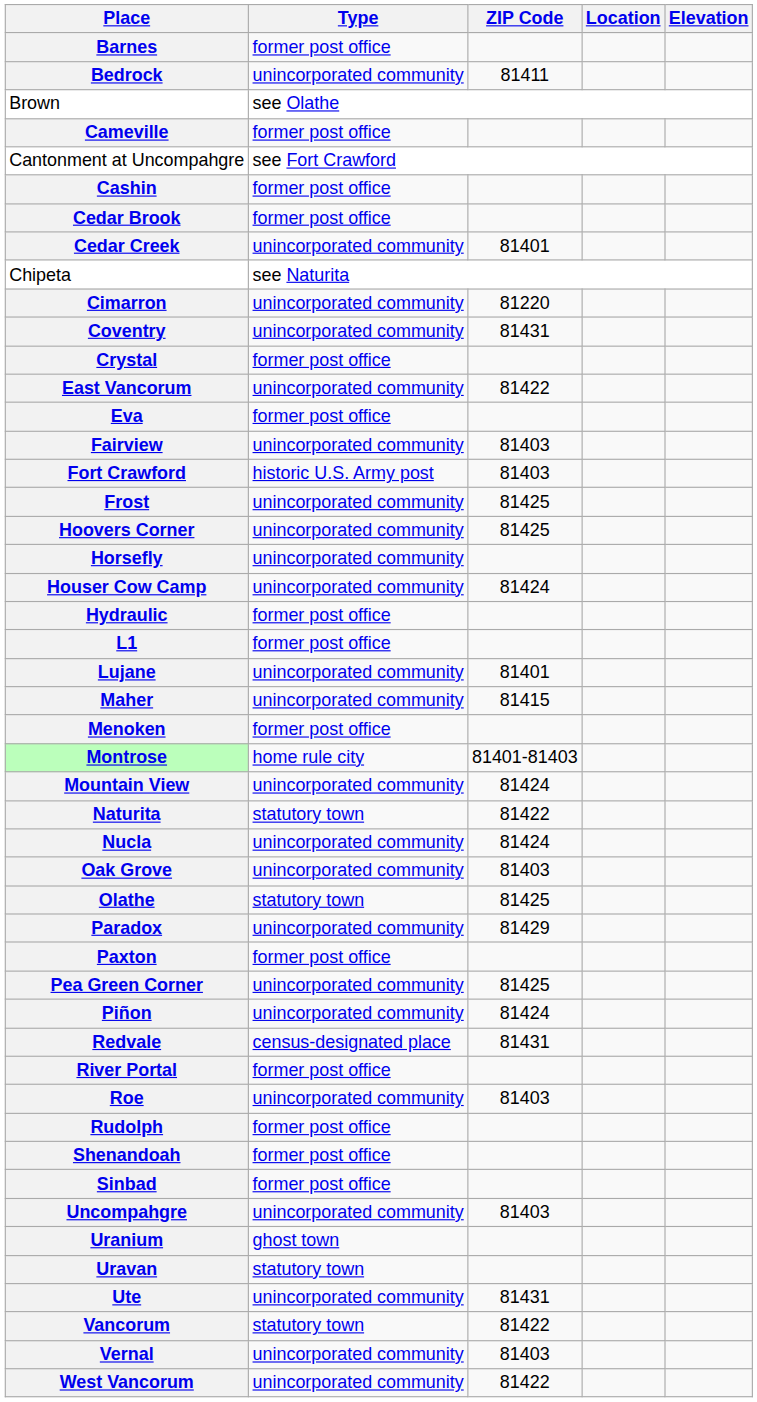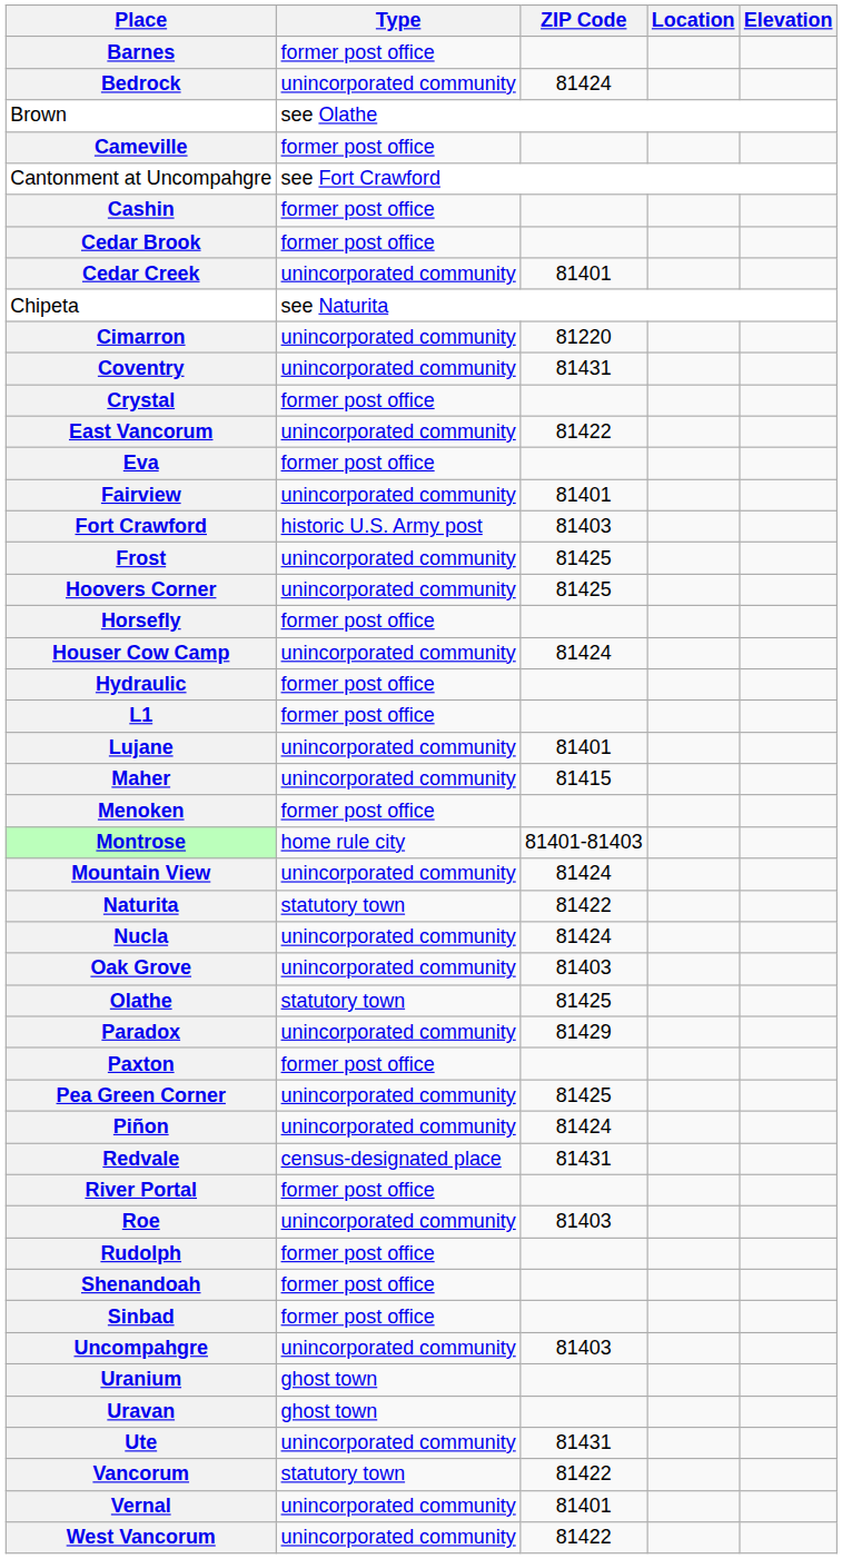 <table class="wikitable sortable  plainrowheaders" style="margin:auto;">
 <tr>
 <th scope=col><a href='#'>Place</a></th>
 <th scope=col><a href='#'>Type</a></th>
 <th scope=col><a href='#'>ZIP Code</a></th>
 <th scope=col><a href='#'>Location</a></th>
 <th scope=col><a href='#'>Elevation</a></th>
 </tr>
 <tr>
 <th scope=row><a href='#'>Barnes</a></th>
 <td><a href='#'>former post office</a></td>
 <td align=center></td>
 <td></td>
 <td></td>
 </tr>
 <tr>
 <th scope=row><a href='#'>Bedrock</a></th>
 <td><a href='#'>unincorporated community</a></td>
-<td align=center>81411</td>
+<td align=center>81424</td>
 <td></td>
 <td align=right></td>
 </tr>
 <tr bgcolor=white>
 <td>Brown</td>
 <td colspan=4>see <a href='#'>Olathe</a></td>
 </tr>
 <tr>
 <th scope=row><a href='#'>Cameville</a></th>
 <td><a href='#'>former post office</a></td>
 <td align=center></td>
 <td></td>
 <td></td>
 </tr>
 <tr bgcolor=white>
 <td>Cantonment at Uncompahgre</td>
 <td colspan=4>see <a href='#'>Fort Crawford</a></td>
 </tr>
 <tr>
 <th scope=row><a href='#'>Cashin</a></th>
 <td><a href='#'>former post office</a></td>
 <td align=center></td>
 <td></td>
 <td></td>
 </tr>
 <tr>
 <th scope=row><a href='#'>Cedar Brook</a></th>
 <td><a href='#'>former post office</a></td>
 <td align=center></td>
 <td></td>
 <td></td>
 </tr>
 <tr>
 <th scope=row><a href='#'>Cedar Creek</a></th>
 <td><a href='#'>unincorporated community</a></td>
 <td align=center>81401</td>
 <td></td>
 <td align=right></td>
 </tr>
 <tr bgcolor=white>
 <td>Chipeta</td>
 <td colspan=4>see <a href='#'>Naturita</a></td>
 </tr>
 <tr>
 <th scope=row><a href='#'>Cimarron</a></th>
 <td><a href='#'>unincorporated community</a></td>
 <td align=center>81220</td>
 <td></td>
 <td align=right></td>
 </tr>
 <tr>
 <th scope=row><a href='#'>Coventry</a></th>
 <td><a href='#'>unincorporated community</a></td>
 <td align=center>81431</td>
 <td></td>
 <td align=right></td>
 </tr>
 <tr>
 <th scope=row><a href='#'>Crystal</a></th>
 <td><a href='#'>former post office</a></td>
 <td align=center></td>
 <td></td>
 <td></td>
 </tr>
 <tr>
 <th scope=row><a href='#'>East Vancorum</a></th>
 <td><a href='#'>unincorporated community</a></td>
 <td align=center>81422</td>
 <td></td>
 <td align=right></td>
 </tr>
 <tr>
 <th scope=row><a href='#'>Eva</a></th>
 <td><a href='#'>former post office</a></td>
 <td align=center></td>
 <td></td>
 <td></td>
 </tr>
 <tr>
 <th scope=row><a href='#'>Fairview</a></th>
 <td><a href='#'>unincorporated community</a></td>
-<td align=center>81403</td>
+<td align=center>81401</td>
 <td></td>
 <td align=right></td>
 </tr>
 <tr>
 <th scope=row><a href='#'>Fort Crawford</a></th>
 <td><a href='#'>historic U.S. Army post</a></td>
 <td align=center>81403</td>
 <td></td>
 <td></td>
 </tr>
 <tr>
 <th scope=row><a href='#'>Frost</a></th>
 <td><a href='#'>unincorporated community</a></td>
 <td align=center>81425</td>
 <td></td>
 <td align=right></td>
 </tr>
 <tr>
 <th scope=row><a href='#'>Hoovers Corner</a></th>
 <td><a href='#'>unincorporated community</a></td>
 <td align=center>81425</td>
 <td></td>
 <td align=right></td>
 </tr>
 <tr>
 <th scope=row><a href='#'>Horsefly</a></th>
-<td><a href='#'>unincorporated community</a></td>
+<td><a href='#'>former post office</a></td>
 <td align=center></td>
 <td></td>
 <td></td>
 </tr>
 <tr>
 <th scope=row><a href='#'>Houser Cow Camp</a></th>
 <td><a href='#'>unincorporated community</a></td>
 <td align=center>81424</td>
 <td></td>
 <td align=right></td>
 </tr>
 <tr>
 <th scope=row><a href='#'>Hydraulic</a></th>
 <td><a href='#'>former post office</a></td>
 <td align=center></td>
 <td></td>
 <td></td>
 </tr>
 <tr>
 <th scope=row><a href='#'>L1</a></th>
 <td><a href='#'>former post office</a></td>
 <td align=center></td>
 <td></td>
 <td></td>
 </tr>
 <tr>
 <th scope=row><a href='#'>Lujane</a></th>
 <td><a href='#'>unincorporated community</a></td>
 <td align=center>81401</td>
 <td></td>
 <td align=right></td>
 </tr>
 <tr>
 <th scope=row><a href='#'>Maher</a></th>
 <td><a href='#'>unincorporated community</a></td>
 <td align=center>81415</td>
 <td></td>
 <td align=right></td>
 </tr>
 <tr>
 <th scope=row><a href='#'>Menoken</a></th>
 <td><a href='#'>former post office</a></td>
 <td align=center></td>
 <td></td>
 <td></td>
 </tr>
 <tr>
 <th scope=row style="background:#BBFFBB;"><a href='#'>Montrose</a></th>
 <td><a href='#'>home rule city</a></td>
 <td align=center>81401-81403</td>
 <td></td>
 <td align=right></td>
 </tr>
 <tr>
 <th scope=row><a href='#'>Mountain View</a></th>
 <td><a href='#'>unincorporated community</a></td>
 <td align=center>81424</td>
 <td></td>
 <td align=right></td>
 </tr>
 <tr>
 <th scope=row><a href='#'>Naturita</a></th>
 <td><a href='#'>statutory town</a></td>
 <td align=center>81422</td>
 <td></td>
 <td align=right></td>
 </tr>
 <tr>
 <th scope=row><a href='#'>Nucla</a></th>
 <td><a href='#'>unincorporated community</a></td>
 <td align=center>81424</td>
 <td></td>
 <td align=right></td>
 </tr>
 <tr>
 <th scope=row><a href='#'>Oak Grove</a></th>
 <td><a href='#'>unincorporated community</a></td>
 <td align=center>81403</td>
 <td></td>
 <td align=right></td>
 </tr>
 <tr>
 <th scope=row><a href='#'>Olathe</a></th>
 <td><a href='#'>statutory town</a></td>
 <td align=center>81425</td>
 <td></td>
 <td align=right></td>
 </tr>
 <tr>
 <th scope=row><a href='#'>Paradox</a></th>
 <td><a href='#'>unincorporated community</a></td>
 <td align=center>81429</td>
 <td></td>
 <td align=right></td>
 </tr>
 <tr>
 <th scope=row><a href='#'>Paxton</a></th>
 <td><a href='#'>former post office</a></td>
 <td align=center></td>
 <td></td>
 <td></td>
 </tr>
 <tr>
 <th scope=row><a href='#'>Pea Green Corner</a></th>
 <td><a href='#'>unincorporated community</a></td>
 <td align=center>81425</td>
 <td></td>
 <td align=right></td>
 </tr>
 <tr>
 <th scope=row><a href='#'>Piñon</a></th>
 <td><a href='#'>unincorporated community</a></td>
 <td align=center>81424</td>
 <td></td>
 <td align=right></td>
 </tr>
 <tr>
 <th scope=row><a href='#'>Redvale</a></th>
 <td><a href='#'>census-designated place</a></td>
 <td align=center>81431</td>
 <td></td>
 <td align=right></td>
 </tr>
 <tr>
 <th scope=row><a href='#'>River Portal</a></th>
 <td><a href='#'>former post office</a></td>
 <td align=center></td>
 <td></td>
 <td></td>
 </tr>
 <tr>
 <th scope=row><a href='#'>Roe</a></th>
 <td><a href='#'>unincorporated community</a></td>
 <td align=center>81403</td>
 <td></td>
 <td align=right></td>
 </tr>
 <tr>
 <th scope=row><a href='#'>Rudolph</a></th>
 <td><a href='#'>former post office</a></td>
 <td align=center></td>
 <td></td>
 <td></td>
 </tr>
 <tr>
 <th scope=row><a href='#'>Shenandoah</a></th>
 <td><a href='#'>former post office</a></td>
 <td align=center></td>
 <td></td>
 <td></td>
 </tr>
 <tr>
 <th scope=row><a href='#'>Sinbad</a></th>
 <td><a href='#'>former post office</a></td>
 <td align=center></td>
 <td></td>
 <td></td>
 </tr>
 <tr>
 <th scope=row><a href='#'>Uncompahgre</a></th>
 <td><a href='#'>unincorporated community</a></td>
 <td align=center>81403</td>
 <td></td>
 <td align=right></td>
 </tr>
 <tr>
 <th scope=row><a href='#'>Uranium</a></th>
 <td><a href='#'>ghost town</a></td>
 <td align=center></td>
 <td></td>
 <td></td>
 </tr>
 <tr>
 <th scope=row><a href='#'>Uravan</a></th>
-<td><a href='#'>statutory town</a></td>
+<td><a href='#'>ghost town</a></td>
 <td align=center></td>
 <td></td>
 <td align=right></td>
 </tr>
 <tr>
 <th scope=row><a href='#'>Ute</a></th>
 <td><a href='#'>unincorporated community</a></td>
 <td align=center>81431</td>
 <td></td>
 <td align=right></td>
 </tr>
 <tr>
 <th scope=row><a href='#'>Vancorum</a></th>
 <td><a href='#'>statutory town</a></td>
 <td align=center>81422</td>
 <td></td>
 <td align=right></td>
 </tr>
 <tr>
 <th scope=row><a href='#'>Vernal</a></th>
 <td><a href='#'>unincorporated community</a></td>
-<td align=center>81403</td>
+<td align=center>81401</td>
 <td></td>
 <td align=right></td>
 </tr>
 <tr>
 <th scope=row><a href='#'>West Vancorum</a></th>
 <td><a href='#'>unincorporated community</a></td>
 <td align=center>81422</td>
 <td></td>
 <td align=right></td>
 </tr>
 </table>
